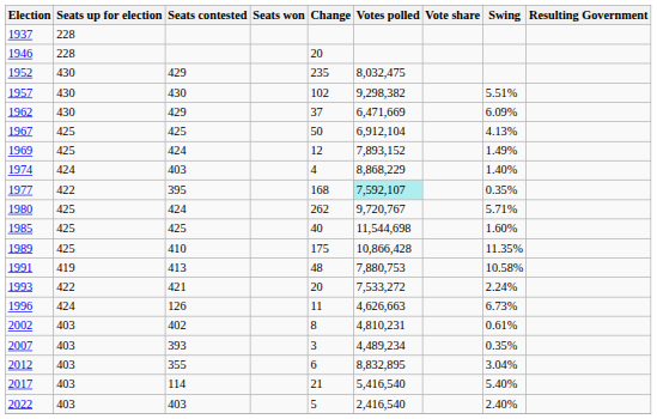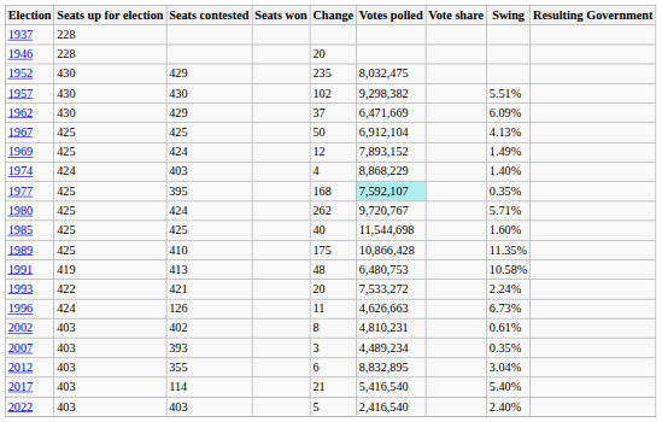 <table class="wikitable sortable mw-collapsible">
 <tr>
 <th align=center>Election</th>
 <th>Seats up for election</th>
 <th>Seats contested</th>
 <th>Seats won</th>
 <th>Change</th>
 <th>Votes polled</th>
 <th>Vote share</th>
 <th>Swing</th>
 <th>Resulting Government</th>
 </tr>
 <tr>
 <td><a href='#'>1937</a></td>
 <td>228</td>
 <td></td>
 <td></td>
 <td></td>
 <td></td>
 <td></td>
 <td></td>
 <td></td>
 </tr>
 <tr>
 <td><a href='#'>1946</a></td>
 <td>228</td>
 <td></td>
 <td></td>
 <td> 20</td>
 <td></td>
 <td></td>
 <td></td>
 <td></td>
 </tr>
 <tr>
 <td><a href='#'>1952</a></td>
 <td>430</td>
 <td>429</td>
 <td></td>
 <td> 235</td>
 <td>8,032,475</td>
 <td></td>
 <td></td>
 <td></td>
 </tr>
 <tr>
 <td><a href='#'>1957</a></td>
 <td>430</td>
 <td>430</td>
 <td></td>
 <td> 102</td>
 <td>9,298,382</td>
 <td></td>
 <td> 5.51%</td>
 <td></td>
 </tr>
 <tr>
 <td><a href='#'>1962</a></td>
 <td>430</td>
 <td>429</td>
 <td></td>
 <td> 37</td>
 <td>6,471,669</td>
 <td></td>
 <td> 6.09%</td>
 <td></td>
 </tr>
 <tr>
 <td><a href='#'>1967</a></td>
 <td>425</td>
 <td>425</td>
 <td></td>
 <td> 50</td>
 <td>6,912,104</td>
 <td></td>
 <td> 4.13%</td>
 <td></td>
 </tr>
 <tr>
 <td><a href='#'>1969</a></td>
 <td>425</td>
 <td>424</td>
 <td></td>
 <td> 12</td>
 <td>7,893,152</td>
 <td></td>
 <td> 1.49%</td>
 <td></td>
 </tr>
 <tr>
 <td><a href='#'>1974</a></td>
 <td>424</td>
 <td>403</td>
 <td></td>
 <td> 4</td>
 <td>8,868,229</td>
 <td></td>
 <td> 1.40%</td>
 <td></td>
 </tr>
 <tr>
 <td><a href='#'>1977</a></td>
-<td>422</td>
+<td>425</td>
 <td>395</td>
 <td></td>
 <td> 168</td>
 <td style="background: paleturquoise;">7,592,107</td>
 <td></td>
 <td> 0.35%</td>
 <td></td>
 </tr>
 <tr>
 <td><a href='#'>1980</a></td>
 <td>425</td>
 <td>424</td>
 <td></td>
 <td> 262</td>
 <td>9,720,767</td>
 <td></td>
 <td> 5.71%</td>
 <td></td>
 </tr>
 <tr>
 <td><a href='#'>1985</a></td>
 <td>425</td>
 <td>425</td>
 <td></td>
 <td> 40</td>
 <td>11,544,698</td>
 <td></td>
 <td> 1.60%</td>
 <td></td>
 </tr>
 <tr>
 <td><a href='#'>1989</a></td>
 <td>425</td>
 <td>410</td>
 <td></td>
 <td> 175</td>
 <td>10,866,428</td>
 <td></td>
 <td> 11.35%</td>
 <td></td>
 </tr>
 <tr>
 <td><a href='#'>1991</a></td>
 <td>419</td>
 <td>413</td>
 <td></td>
 <td> 48</td>
-<td>7,880,753</td>
+<td>6,480,753</td>
 <td></td>
 <td> 10.58%</td>
 <td></td>
 </tr>
 <tr>
 <td><a href='#'>1993</a></td>
 <td>422</td>
 <td>421</td>
 <td></td>
 <td> 20</td>
 <td>7,533,272</td>
 <td></td>
 <td> 2.24%</td>
 <td></td>
 </tr>
 <tr>
 <td><a href='#'>1996</a></td>
 <td>424</td>
 <td>126</td>
 <td></td>
 <td> 11</td>
 <td>4,626,663</td>
 <td></td>
 <td> 6.73%</td>
 <td></td>
 </tr>
 <tr>
 <td><a href='#'>2002</a></td>
 <td>403</td>
 <td>402</td>
 <td></td>
 <td> 8</td>
 <td>4,810,231</td>
 <td></td>
 <td> 0.61%</td>
 <td></td>
 </tr>
 <tr>
 <td><a href='#'>2007</a></td>
 <td>403</td>
 <td>393</td>
 <td></td>
 <td> 3</td>
 <td>4,489,234</td>
 <td></td>
 <td> 0.35%</td>
 <td></td>
 </tr>
 <tr>
 <td><a href='#'>2012</a></td>
 <td>403</td>
 <td>355</td>
 <td></td>
 <td> 6</td>
 <td>8,832,895</td>
 <td></td>
 <td> 3.04%</td>
 <td></td>
 </tr>
 <tr>
 <td><a href='#'>2017</a></td>
 <td>403</td>
 <td>114</td>
 <td></td>
 <td> 21</td>
 <td>5,416,540</td>
 <td></td>
 <td> 5.40%</td>
 <td></td>
 </tr>
 <tr>
 <td><a href='#'>2022</a></td>
 <td>403</td>
 <td>403</td>
 <td></td>
 <td> 5</td>
 <td>2,416,540</td>
 <td></td>
 <td> 2.40%</td>
 <td></td>
 </tr>
 <tr>
 </tr>
 </table>
